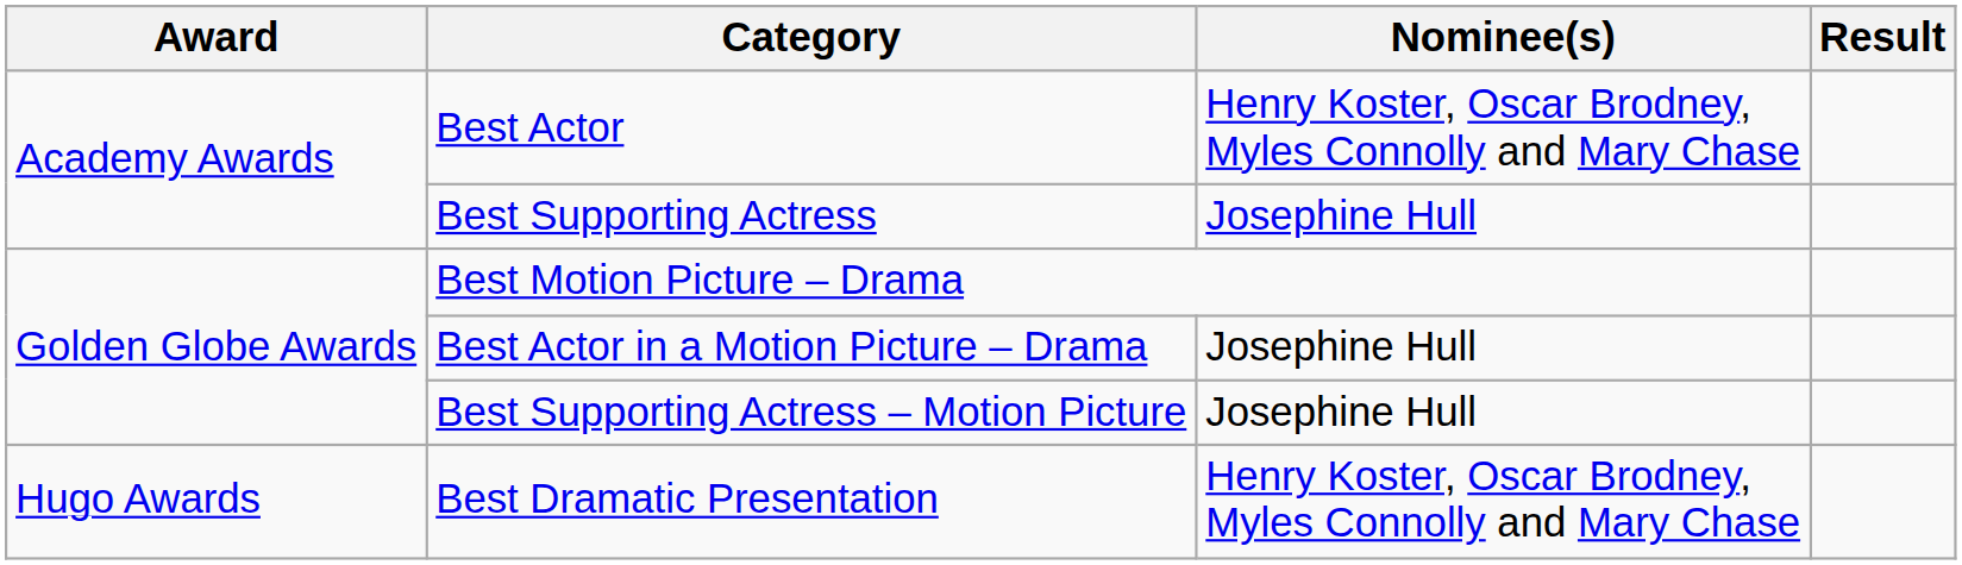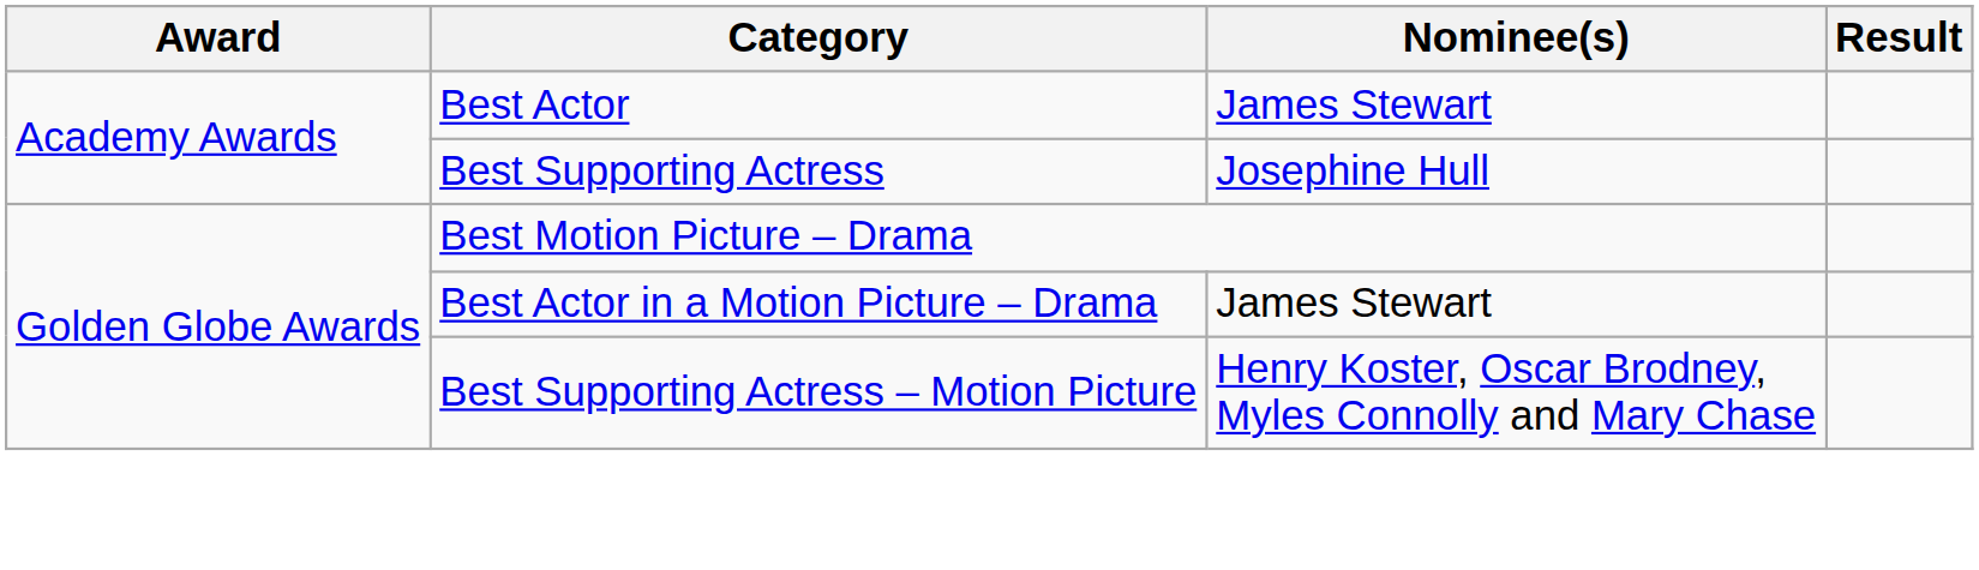 <table class="wikitable plainrowheaders">
 <tr>
 <th>Award</th>
 <th>Category</th>
 <th>Nominee(s)</th>
 <th>Result</th>
 </tr>
 <tr>
 <td rowspan="2"><a href='#'>Academy Awards</a></td>
 <td><a href='#'>Best Actor</a></td>
-<td><a href='#'>Henry Koster</a>, <a href='#'>Oscar Brodney</a>, <br> <a href='#'>Myles Connolly</a> and <a href='#'>Mary Chase</a></td>
+<td><a href='#'>James Stewart</a></td>
 <td></td>
 </tr>
 <tr>
 <td><a href='#'>Best Supporting Actress</a></td>
 <td><a href='#'>Josephine Hull</a></td>
 <td></td>
 </tr>
 <tr>
 <td rowspan="3"><a href='#'>Golden Globe Awards</a></td>
 <td colspan="2"><a href='#'>Best Motion Picture – Drama</a></td>
 <td></td>
 </tr>
 <tr>
 <td><a href='#'>Best Actor in a Motion Picture – Drama</a></td>
-<td>Josephine Hull</td>
+<td>James Stewart</td>
 <td></td>
 </tr>
 <tr>
 <td><a href='#'>Best Supporting Actress – Motion Picture</a></td>
-<td>Josephine Hull</td>
-<td></td>
-</tr>
-<tr>
-<td><a href='#'>Hugo Awards</a></td>
-<td><a href='#'>Best Dramatic Presentation</a></td>
 <td><a href='#'>Henry Koster</a>, <a href='#'>Oscar Brodney</a>, <br> <a href='#'>Myles Connolly</a> and <a href='#'>Mary Chase</a></td>
 <td></td>
 </tr>
 </table>
